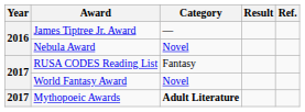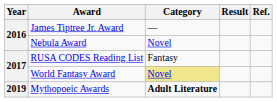 <table class="wikitable sortable">
 <tr>
 <th>Year</th>
 <th>Award</th>
 <th>Category</th>
 <th>Result</th>
 <th>Ref.</th>
 </tr>
 <tr>
 <th rowspan="2">2016</th>
 <td><a href='#'>James Tiptree Jr. Award</a></td>
 <td>—</td>
 <td></td>
 <td></td>
 </tr>
 <tr>
 <td><a href='#'>Nebula Award</a></td>
 <td><a href='#'>Novel</a></td>
 <td></td>
 <td></td>
 </tr>
 <tr>
 <th rowspan="2">2017</th>
 <td><a href='#'>RUSA CODES Reading List</a></td>
 <td>Fantasy</td>
 <td></td>
 <td></td>
 </tr>
 <tr>
 <td><a href='#'>World Fantasy Award</a></td>
-<td><a href='#'>Novel</a></td>
+<td style="background: khaki;"><a href='#'>Novel</a></td>
 <td></td>
 <td></td>
 </tr>
 <tr>
-<th>2017</th>
+<th>2019</th>
 <td><a href='#'>Mythopoeic Awards</a></td>
 <td><strong>Adult Literature</strong></td>
 <td></td>
 <td></td>
 </tr>
 </table>
